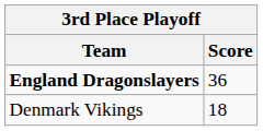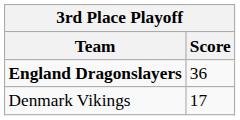 <table class="wikitable">
 <tr>
 <th colspan="2">3rd Place Playoff</th>
 </tr>
 <tr>
 <th>Team</th>
 <th>Score</th>
 </tr>
 <tr>
 <td><strong>England Dragonslayers</strong></td>
 <td>36</td>
 </tr>
 <tr>
 <td>Denmark Vikings</td>
-<td>18</td>
+<td>17</td>
 </tr>
 </table>
